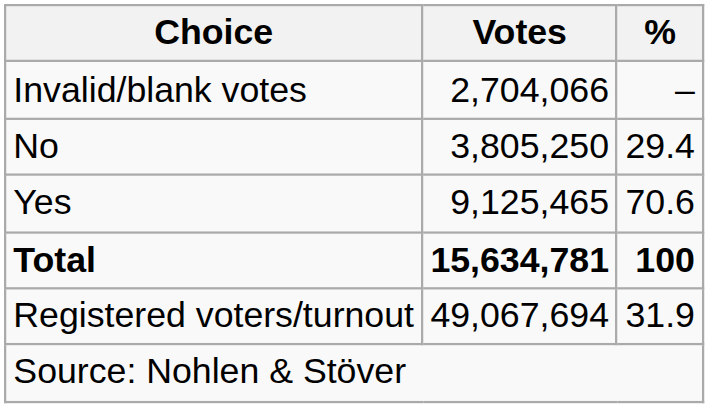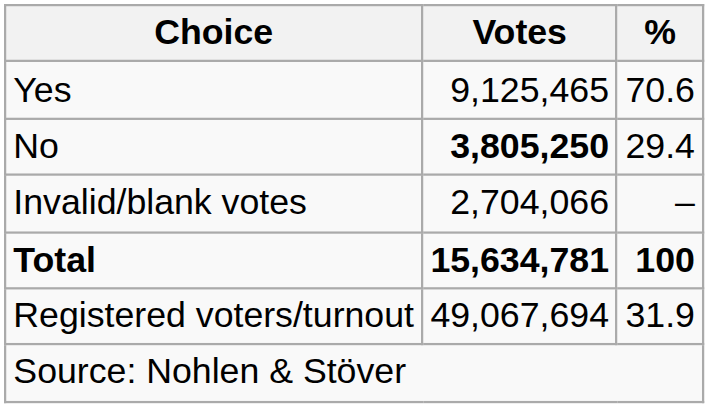 <table class=wikitable style=text-align:right>
 <tr>
 <th>Choice</th>
 <th>Votes</th>
 <th>%</th>
 </tr>
 <tr>
+<td align=left>Yes</td>
+<td>9,125,465</td>
+<td>70.6</td>
+</tr>
+<tr>
+<td align=left>No</td>
+<td><strong>3,805,250</strong></td>
+<td>29.4</td>
+</tr>
+<tr>
 <td align=left>Invalid/blank votes</td>
 <td>2,704,066</td>
 <td>–</td>
-</tr>
-<tr>
-<td align=left>No</td>
-<td>3,805,250</td>
-<td>29.4</td>
-</tr>
-<tr>
-<td align=left>Yes</td>
-<td>9,125,465</td>
-<td>70.6</td>
 </tr>
 <tr>
 <td align=left><strong>Total</strong></td>
 <td><strong>15,634,781</strong></td>
 <td><strong>100</strong></td>
 </tr>
 <tr>
 <td align=left>Registered voters/turnout</td>
 <td>49,067,694</td>
 <td>31.9</td>
 </tr>
 <tr>
 <td align=left colspan=3>Source: Nohlen & Stöver</td>
 </tr>
 </table>
